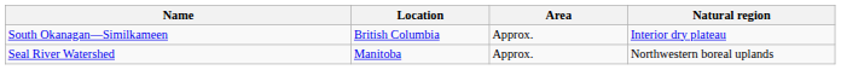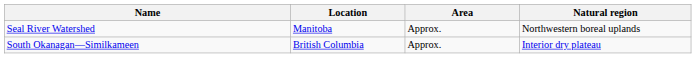 <table class="wikitable sortable" width=85%>
 <tr>
 <th width=25%>Name</th>
 <th width=10%>Location</th>
 <th width=10%>Area</th>
 <th width=15%>Natural region</th>
 </tr>
 <tr>
+<td><a href='#'>Seal River Watershed</a></td>
+<td><a href='#'>Manitoba</a><br><small></small></td>
+<td>Approx. </td>
+<td>Northwestern boreal uplands</td>
+</tr>
+<tr>
 <td><a href='#'>South Okanagan—Similkameen</a></td>
 <td><a href='#'>British Columbia</a><br><small></small></td>
 <td>Approx. </td>
 <td><a href='#'>Interior dry plateau</a></td>
 </tr>
-<tr>
-<td><a href='#'>Seal River Watershed</a></td>
-<td><a href='#'>Manitoba</a><br><small></small></td>
-<td>Approx. </td>
-<td>Northwestern boreal uplands</td>
-</tr>
 </table>
